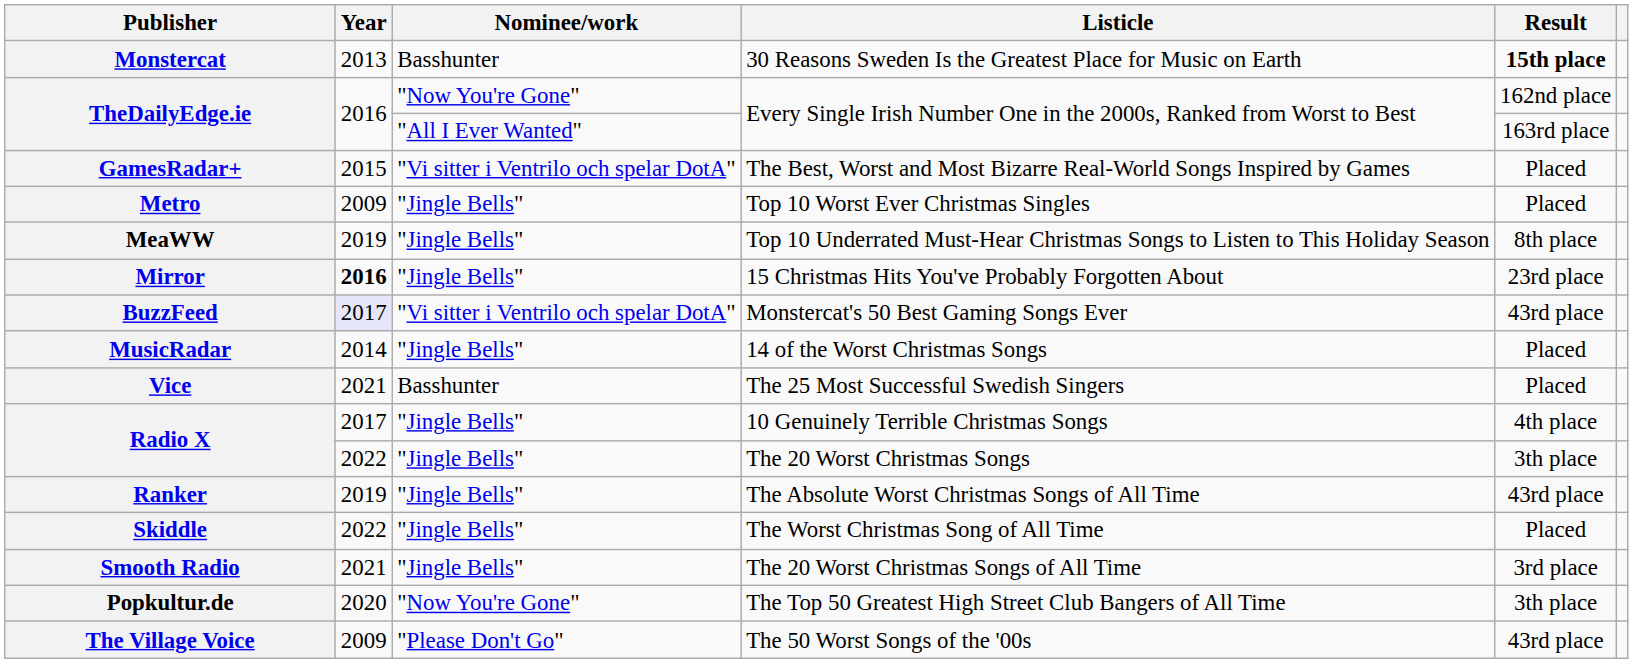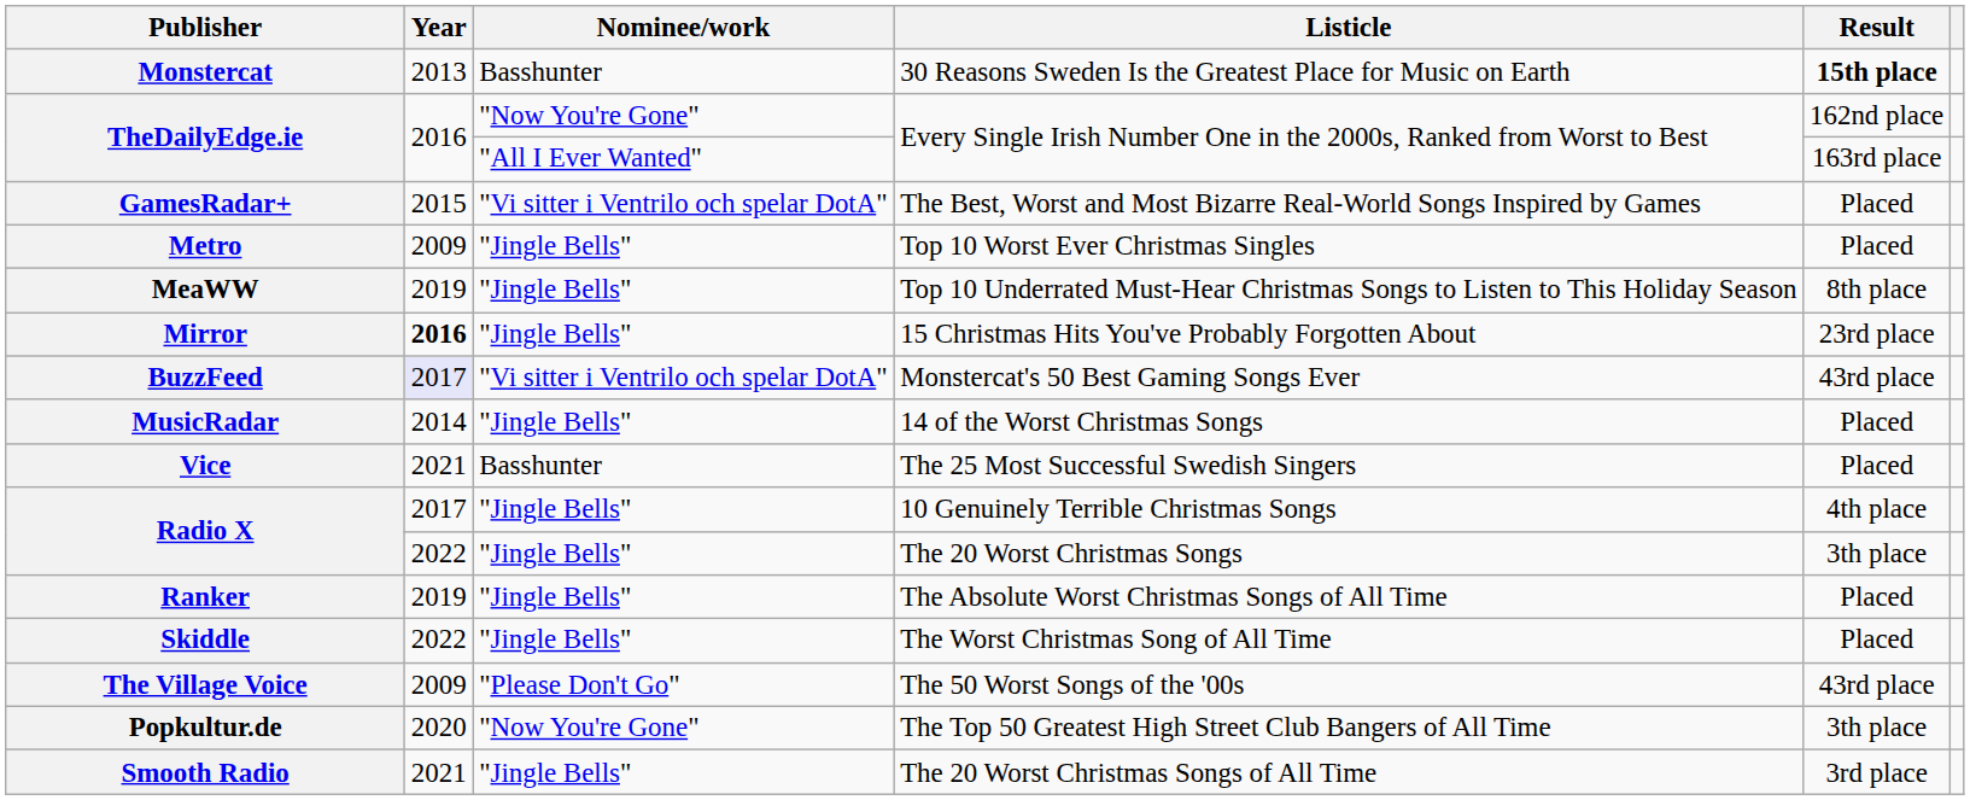 <table class="wikitable sortable plainrowheaders">
 <tr>
 <th scope="col" style="width:14em;">Publisher</th>
 <th scope="col">Year</th>
 <th scope="col">Nominee/work</th>
 <th scope="col">Listicle</th>
 <th scope="col">Result</th>
 <th scope="col" class="unsortable"></th>
 </tr>
 <tr>
 <th scope="row"><a href='#'>Monstercat</a></th>
 <td style="text-align:center;">2013</td>
 <td>Basshunter</td>
 <td>30 Reasons Sweden Is the Greatest Place for Music on Earth</td>
 <td style="text-align:center;"><strong>15th place</strong></td>
 <td style="text-align:center;"></td>
 </tr>
 <tr>
 <th scope="row" rowspan="2"><a href='#'>TheDailyEdge.ie</a></th>
 <td style="text-align:center;" rowspan="2">2016</td>
 <td>"<a href='#'>Now You're Gone</a>"</td>
 <td rowspan="2">Every Single Irish Number One in the 2000s, Ranked from Worst to Best</td>
 <td style="text-align:center;">162nd place</td>
 <td style="text-align:center;"></td>
 </tr>
 <tr>
 <td>"<a href='#'>All I Ever Wanted</a>"</td>
 <td style="text-align:center;">163rd place</td>
 <td style="text-align:center;"></td>
 </tr>
 <tr>
 <th scope="row"><a href='#'>GamesRadar+</a></th>
 <td style="text-align:center;">2015</td>
 <td>"<a href='#'>Vi sitter i Ventrilo och spelar DotA</a>"</td>
 <td>The Best, Worst and Most Bizarre Real-World Songs Inspired by Games</td>
 <td style="text-align:center;">Placed</td>
 <td style="text-align:center;"></td>
 </tr>
 <tr>
 <th scope="row"><a href='#'>Metro</a></th>
 <td style="text-align:center;">2009</td>
 <td>"<a href='#'>Jingle Bells</a>"</td>
 <td>Top 10 Worst Ever Christmas Singles</td>
 <td style="text-align:center;">Placed</td>
 <td style="text-align:center;"></td>
 </tr>
 <tr>
 <th scope="row">MeaWW</th>
 <td style="text-align:center;">2019</td>
 <td>"<a href='#'>Jingle Bells</a>"</td>
 <td>Top 10 Underrated Must-Hear Christmas Songs to Listen to This Holiday Season</td>
 <td style="text-align:center;">8th place</td>
 <td style="text-align:center;"></td>
 </tr>
 <tr>
 <th scope="row"><a href='#'>Mirror</a></th>
 <td style="text-align:center;"><strong>2016</strong></td>
 <td>"<a href='#'>Jingle Bells</a>"</td>
 <td>15 Christmas Hits You've Probably Forgotten About</td>
 <td style="text-align:center;">23rd place</td>
 <td style="text-align:center;"></td>
 </tr>
 <tr>
 <th scope="row"><a href='#'>BuzzFeed</a></th>
 <td style="background: lavender; text-align:center;">2017</td>
 <td>"<a href='#'>Vi sitter i Ventrilo och spelar DotA</a>"</td>
 <td>Monstercat's 50 Best Gaming Songs Ever</td>
 <td style="text-align:center;">43rd place</td>
 <td style="text-align:center;"></td>
 </tr>
 <tr>
 <th scope="row"><a href='#'>MusicRadar</a></th>
 <td style="text-align:center;">2014</td>
 <td>"<a href='#'>Jingle Bells</a>"</td>
 <td>14 of the Worst Christmas Songs</td>
 <td style="text-align:center;">Placed</td>
 <td style="text-align:center;"></td>
 </tr>
 <tr>
 <th scope="row"><a href='#'>Vice</a></th>
 <td style="text-align:center;">2021</td>
 <td>Basshunter</td>
 <td>The 25 Most Successful Swedish Singers</td>
 <td style="text-align:center;">Placed</td>
 <td style="text-align:center;"></td>
 </tr>
 <tr>
 <th scope="row" rowspan="2"><a href='#'>Radio X</a></th>
 <td style="text-align:center;">2017</td>
 <td>"<a href='#'>Jingle Bells</a>"</td>
 <td>10 Genuinely Terrible Christmas Songs</td>
 <td style="text-align:center;">4th place</td>
 <td style="text-align:center;"></td>
 </tr>
 <tr>
 <td style="text-align:center;">2022</td>
 <td>"<a href='#'>Jingle Bells</a>"</td>
 <td>The 20 Worst Christmas Songs</td>
 <td style="text-align:center;">3th place</td>
 <td style="text-align:center;"></td>
 </tr>
 <tr>
 <th scope="row"><a href='#'>Ranker</a></th>
 <td style="text-align:center;">2019</td>
 <td>"<a href='#'>Jingle Bells</a>"</td>
 <td>The Absolute Worst Christmas Songs of All Time</td>
-<td style="text-align:center;">43rd place</td>
+<td style="text-align:center;">Placed</td>
 <td style="text-align:center;"></td>
 </tr>
 <tr>
 <th scope="row"><a href='#'>Skiddle</a></th>
 <td style="text-align:center;">2022</td>
 <td>"<a href='#'>Jingle Bells</a>"</td>
 <td>The Worst Christmas Song of All Time</td>
 <td style="text-align:center;">Placed</td>
 <td style="text-align:center;"></td>
 </tr>
 <tr>
-<th scope="row"><a href='#'>Smooth Radio</a></th>
-<td style="text-align:center;">2021</td>
-<td>"<a href='#'>Jingle Bells</a>"</td>
-<td>The 20 Worst Christmas Songs of All Time</td>
-<td style="text-align:center;">3rd place</td>
+<th scope="row"><a href='#'>The Village Voice</a></th>
+<td style="text-align:center;">2009</td>
+<td>"<a href='#'>Please Don't Go</a>"</td>
+<td>The 50 Worst Songs of the '00s</td>
+<td style="text-align:center;">43rd place</td>
 <td style="text-align:center;"></td>
 </tr>
 <tr>
 <th scope="row">Popkultur.de</th>
 <td style="text-align:center;">2020</td>
 <td>"<a href='#'>Now You're Gone</a>"</td>
 <td>The Top 50 Greatest High Street Club Bangers of All Time</td>
 <td style="text-align:center;">3th place</td>
 <td style="text-align:center;"></td>
 </tr>
 <tr>
-<th scope="row"><a href='#'>The Village Voice</a></th>
-<td style="text-align:center;">2009</td>
-<td>"<a href='#'>Please Don't Go</a>"</td>
-<td>The 50 Worst Songs of the '00s</td>
-<td style="text-align:center;">43rd place</td>
+<th scope="row"><a href='#'>Smooth Radio</a></th>
+<td style="text-align:center;">2021</td>
+<td>"<a href='#'>Jingle Bells</a>"</td>
+<td>The 20 Worst Christmas Songs of All Time</td>
+<td style="text-align:center;">3rd place</td>
 <td style="text-align:center;"></td>
 </tr>
 </table>
